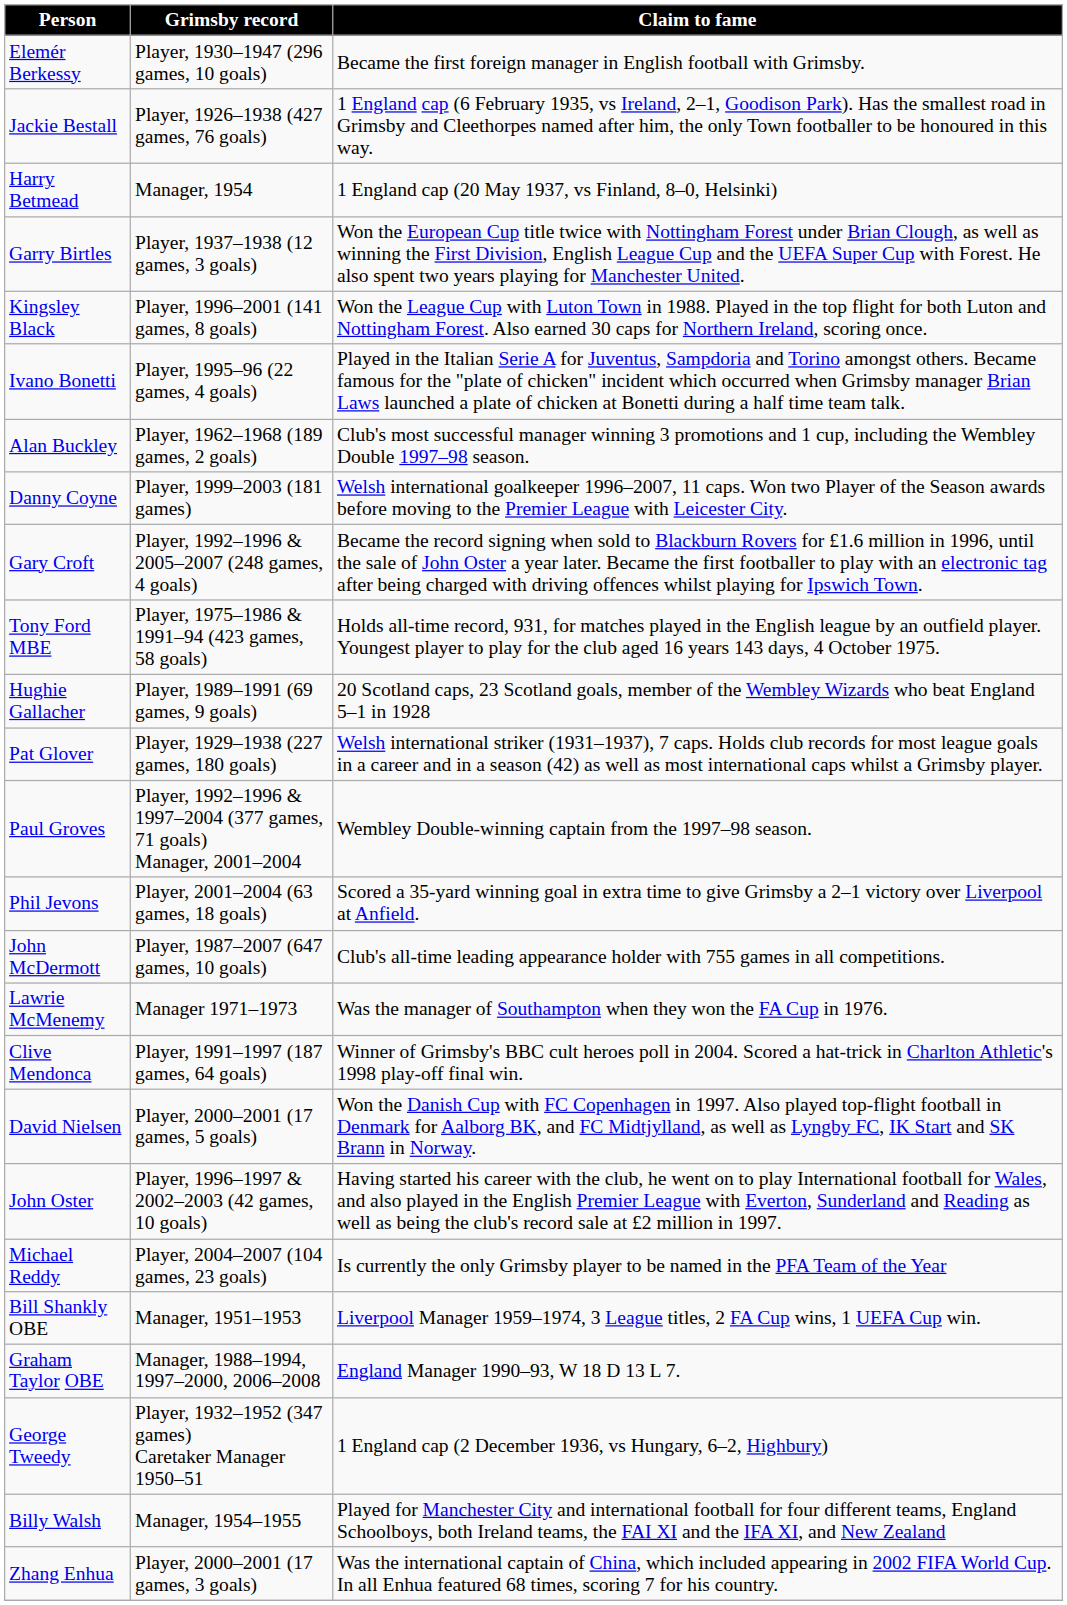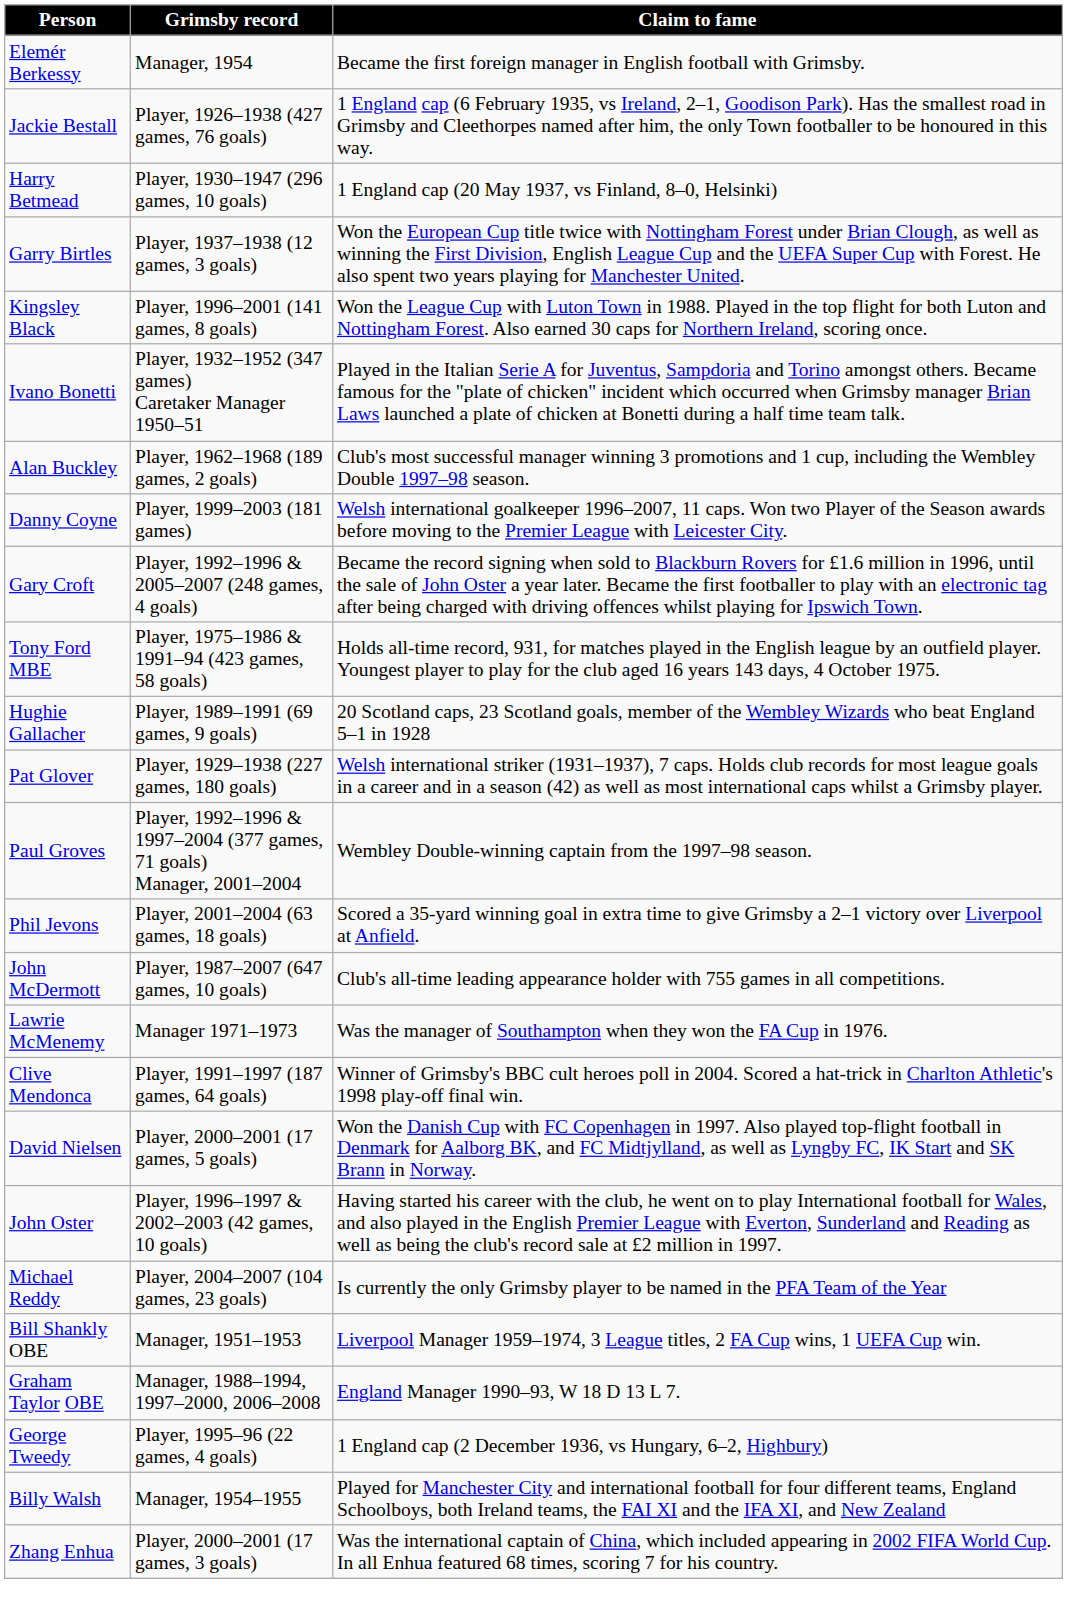 <table class="wikitable">
 <tr>
 <th style="background:#000000; color:#FFFFFF;">Person</th>
 <th style="background:#000000; color:#FFFFFF;">Grimsby record</th>
 <th style="background:#000000; color:#FFFFFF;">Claim to fame</th>
 </tr>
 <tr>
 <td> <a href='#'>Elemér Berkessy</a></td>
-<td>Player, 1930–1947 (296 games, 10 goals)</td>
+<td>Manager, 1954</td>
 <td>Became the first foreign manager in English football with Grimsby.</td>
 </tr>
 <tr>
 <td> <a href='#'>Jackie Bestall</a></td>
 <td>Player, 1926–1938 (427 games, 76 goals)</td>
 <td>1 <a href='#'>England</a> <a href='#'>cap</a> (6 February 1935, vs <a href='#'>Ireland</a>, 2–1, <a href='#'>Goodison Park</a>). Has the smallest road in Grimsby and Cleethorpes named after him, the only Town footballer to be honoured in this way.</td>
 </tr>
 <tr>
 <td> <a href='#'>Harry Betmead</a></td>
-<td>Manager, 1954</td>
+<td>Player, 1930–1947 (296 games, 10 goals)</td>
 <td>1 England cap (20 May 1937, vs Finland, 8–0, Helsinki)</td>
 </tr>
 <tr>
 <td> <a href='#'>Garry Birtles</a></td>
 <td>Player, 1937–1938 (12 games, 3 goals)</td>
 <td>Won the <a href='#'>European Cup</a> title twice with <a href='#'>Nottingham Forest</a> under <a href='#'>Brian Clough</a>, as well as winning the <a href='#'>First Division</a>, English <a href='#'>League Cup</a> and the <a href='#'>UEFA Super Cup</a> with Forest. He also spent two years playing for <a href='#'>Manchester United</a>.</td>
 </tr>
 <tr>
 <td> <a href='#'>Kingsley Black</a></td>
 <td>Player, 1996–2001 (141 games, 8 goals)</td>
 <td>Won the <a href='#'>League Cup</a> with <a href='#'>Luton Town</a> in 1988. Played in the top flight for both Luton and <a href='#'>Nottingham Forest</a>. Also earned 30 caps for <a href='#'>Northern Ireland</a>, scoring once.</td>
 </tr>
 <tr>
 <td> <a href='#'>Ivano Bonetti</a></td>
-<td>Player, 1995–96 (22 games, 4 goals)</td>
+<td>Player, 1932–1952 (347 games)<br>Caretaker Manager 1950–51</td>
 <td>Played in the Italian <a href='#'>Serie A</a> for <a href='#'>Juventus</a>, <a href='#'>Sampdoria</a> and <a href='#'>Torino</a> amongst others. Became famous for the "plate of chicken" incident which occurred when Grimsby manager <a href='#'>Brian Laws</a> launched a plate of chicken at Bonetti during a half time team talk.</td>
 </tr>
 <tr>
 <td> <a href='#'>Alan Buckley</a></td>
 <td>Player, 1962–1968 (189 games, 2 goals)</td>
 <td>Club's most successful manager winning 3 promotions and 1 cup, including the Wembley Double <a href='#'>1997–98</a> season.</td>
 </tr>
 <tr>
 <td> <a href='#'>Danny Coyne</a></td>
 <td>Player, 1999–2003 (181 games)</td>
 <td><a href='#'>Welsh</a> international goalkeeper 1996–2007, 11 caps. Won two Player of the Season awards before moving to the <a href='#'>Premier League</a> with <a href='#'>Leicester City</a>.</td>
 </tr>
 <tr>
 <td> <a href='#'>Gary Croft</a></td>
 <td>Player, 1992–1996 & 2005–2007 (248 games, 4 goals)</td>
 <td>Became the record signing when sold to <a href='#'>Blackburn Rovers</a> for £1.6 million in 1996, until the sale of <a href='#'>John Oster</a> a year later. Became the first footballer to play with an <a href='#'>electronic tag</a> after being charged with driving offences whilst playing for <a href='#'>Ipswich Town</a>.</td>
 </tr>
 <tr>
 <td> <a href='#'>Tony Ford</a> <a href='#'>MBE</a></td>
 <td>Player, 1975–1986 & 1991–94 (423 games, 58 goals)</td>
 <td>Holds all-time record, 931, for matches played in the English league by an outfield player. Youngest player to play for the club aged 16 years 143 days, 4 October 1975.</td>
 </tr>
 <tr>
 <td> <a href='#'>Hughie Gallacher</a></td>
 <td>Player, 1989–1991 (69 games, 9 goals)</td>
 <td>20 Scotland caps, 23 Scotland goals, member of the <a href='#'>Wembley Wizards</a> who beat England 5–1 in 1928</td>
 </tr>
 <tr>
 <td> <a href='#'>Pat Glover</a></td>
 <td>Player, 1929–1938 (227 games, 180 goals)</td>
 <td><a href='#'>Welsh</a> international striker (1931–1937), 7 caps. Holds club records for most league goals in a career and in a season (42) as well as most international caps whilst a Grimsby player.</td>
 </tr>
 <tr>
 <td> <a href='#'>Paul Groves</a></td>
 <td>Player, 1992–1996 & 1997–2004 (377 games, 71 goals)<br>Manager, 2001–2004</td>
 <td>Wembley Double-winning captain from the 1997–98 season.</td>
 </tr>
 <tr>
 <td> <a href='#'>Phil Jevons</a></td>
 <td>Player, 2001–2004 (63 games, 18 goals)</td>
 <td>Scored a 35-yard winning goal in extra time to give Grimsby a 2–1 victory over <a href='#'>Liverpool</a> at <a href='#'>Anfield</a>.</td>
 </tr>
 <tr>
 <td> <a href='#'>John McDermott</a></td>
 <td>Player, 1987–2007 (647 games, 10 goals)</td>
 <td>Club's all-time leading appearance holder with 755 games in all competitions.</td>
 </tr>
 <tr>
 <td> <a href='#'>Lawrie McMenemy</a></td>
 <td>Manager 1971–1973</td>
 <td>Was the manager of <a href='#'>Southampton</a> when they won the <a href='#'>FA Cup</a> in 1976.</td>
 </tr>
 <tr>
 <td> <a href='#'>Clive Mendonca</a></td>
 <td>Player, 1991–1997 (187 games, 64 goals)</td>
 <td>Winner of Grimsby's BBC cult heroes poll in 2004. Scored a hat-trick in <a href='#'>Charlton Athletic</a>'s 1998 play-off final win.</td>
 </tr>
 <tr>
 <td> <a href='#'>David Nielsen</a></td>
 <td>Player, 2000–2001 (17 games, 5 goals)</td>
 <td>Won the <a href='#'>Danish Cup</a> with <a href='#'>FC Copenhagen</a> in 1997. Also played top-flight football in <a href='#'>Denmark</a> for <a href='#'>Aalborg BK</a>, and <a href='#'>FC Midtjylland</a>, as well as <a href='#'>Lyngby FC</a>, <a href='#'>IK Start</a> and <a href='#'>SK Brann</a> in <a href='#'>Norway</a>.</td>
 </tr>
 <tr>
 <td> <a href='#'>John Oster</a></td>
 <td>Player, 1996–1997 & 2002–2003 (42 games, 10 goals)</td>
 <td>Having started his career with the club, he went on to play International football for <a href='#'>Wales</a>, and also played in the English <a href='#'>Premier League</a> with <a href='#'>Everton</a>, <a href='#'>Sunderland</a> and <a href='#'>Reading</a> as well as being the club's record sale at £2 million in 1997.</td>
 </tr>
 <tr>
 <td> <a href='#'>Michael Reddy</a></td>
 <td>Player, 2004–2007 (104 games, 23 goals)</td>
 <td>Is currently the only Grimsby player to be named in the <a href='#'>PFA Team of the Year</a></td>
 </tr>
 <tr>
 <td> <a href='#'>Bill Shankly</a> OBE</td>
 <td>Manager, 1951–1953</td>
 <td><a href='#'>Liverpool</a> Manager 1959–1974, 3 <a href='#'>League</a> titles, 2 <a href='#'>FA Cup</a> wins, 1 <a href='#'>UEFA Cup</a> win.</td>
 </tr>
 <tr>
 <td> <a href='#'>Graham Taylor</a> <a href='#'>OBE</a></td>
 <td>Manager, 1988–1994, 1997–2000, 2006–2008</td>
 <td><a href='#'>England</a> Manager 1990–93, W 18 D 13 L 7.</td>
 </tr>
 <tr>
 <td> <a href='#'>George Tweedy</a></td>
-<td>Player, 1932–1952 (347 games)<br>Caretaker Manager 1950–51</td>
+<td>Player, 1995–96 (22 games, 4 goals)</td>
 <td>1 England cap (2 December 1936, vs Hungary, 6–2, <a href='#'>Highbury</a>)</td>
 </tr>
 <tr>
 <td> <a href='#'>Billy Walsh</a></td>
 <td>Manager, 1954–1955</td>
 <td>Played for <a href='#'>Manchester City</a> and international football for four different teams, England Schoolboys, both Ireland teams, the <a href='#'>FAI XI</a> and the <a href='#'>IFA XI</a>, and <a href='#'>New Zealand</a></td>
 </tr>
 <tr>
 <td> <a href='#'>Zhang Enhua</a></td>
 <td>Player, 2000–2001 (17 games, 3 goals)</td>
 <td>Was the international captain of <a href='#'>China</a>, which included appearing in <a href='#'>2002 FIFA World Cup</a>. In all Enhua featured 68 times, scoring 7 for his country.</td>
 </tr>
 <tr>
 </tr>
 </table>
